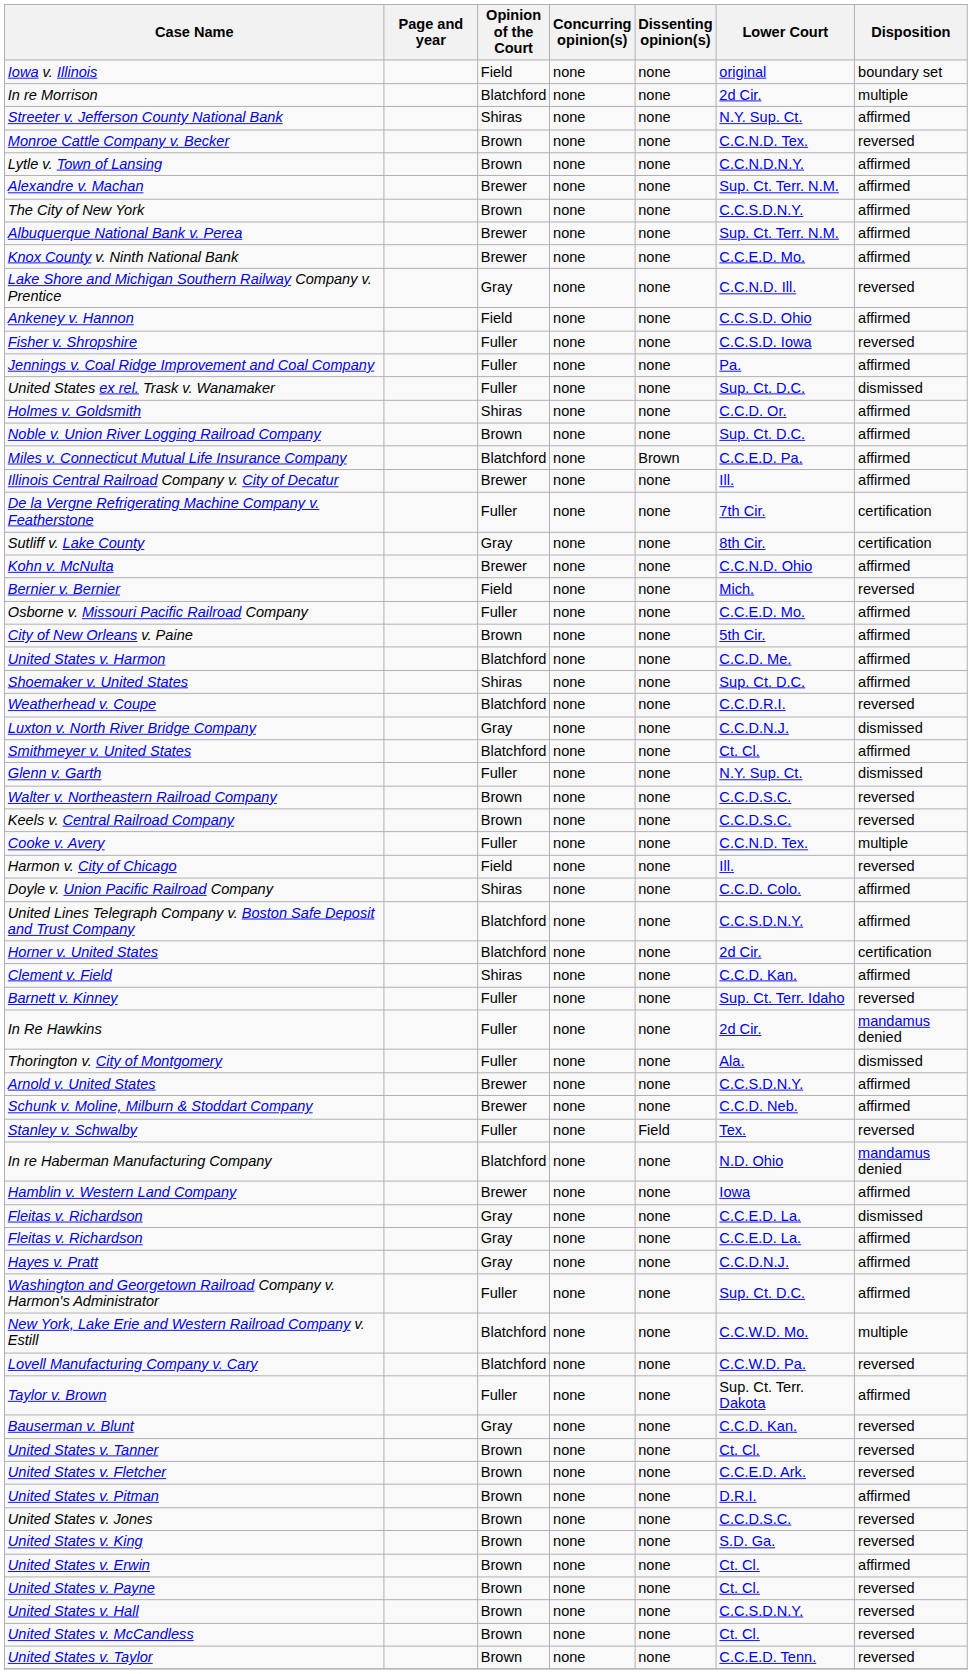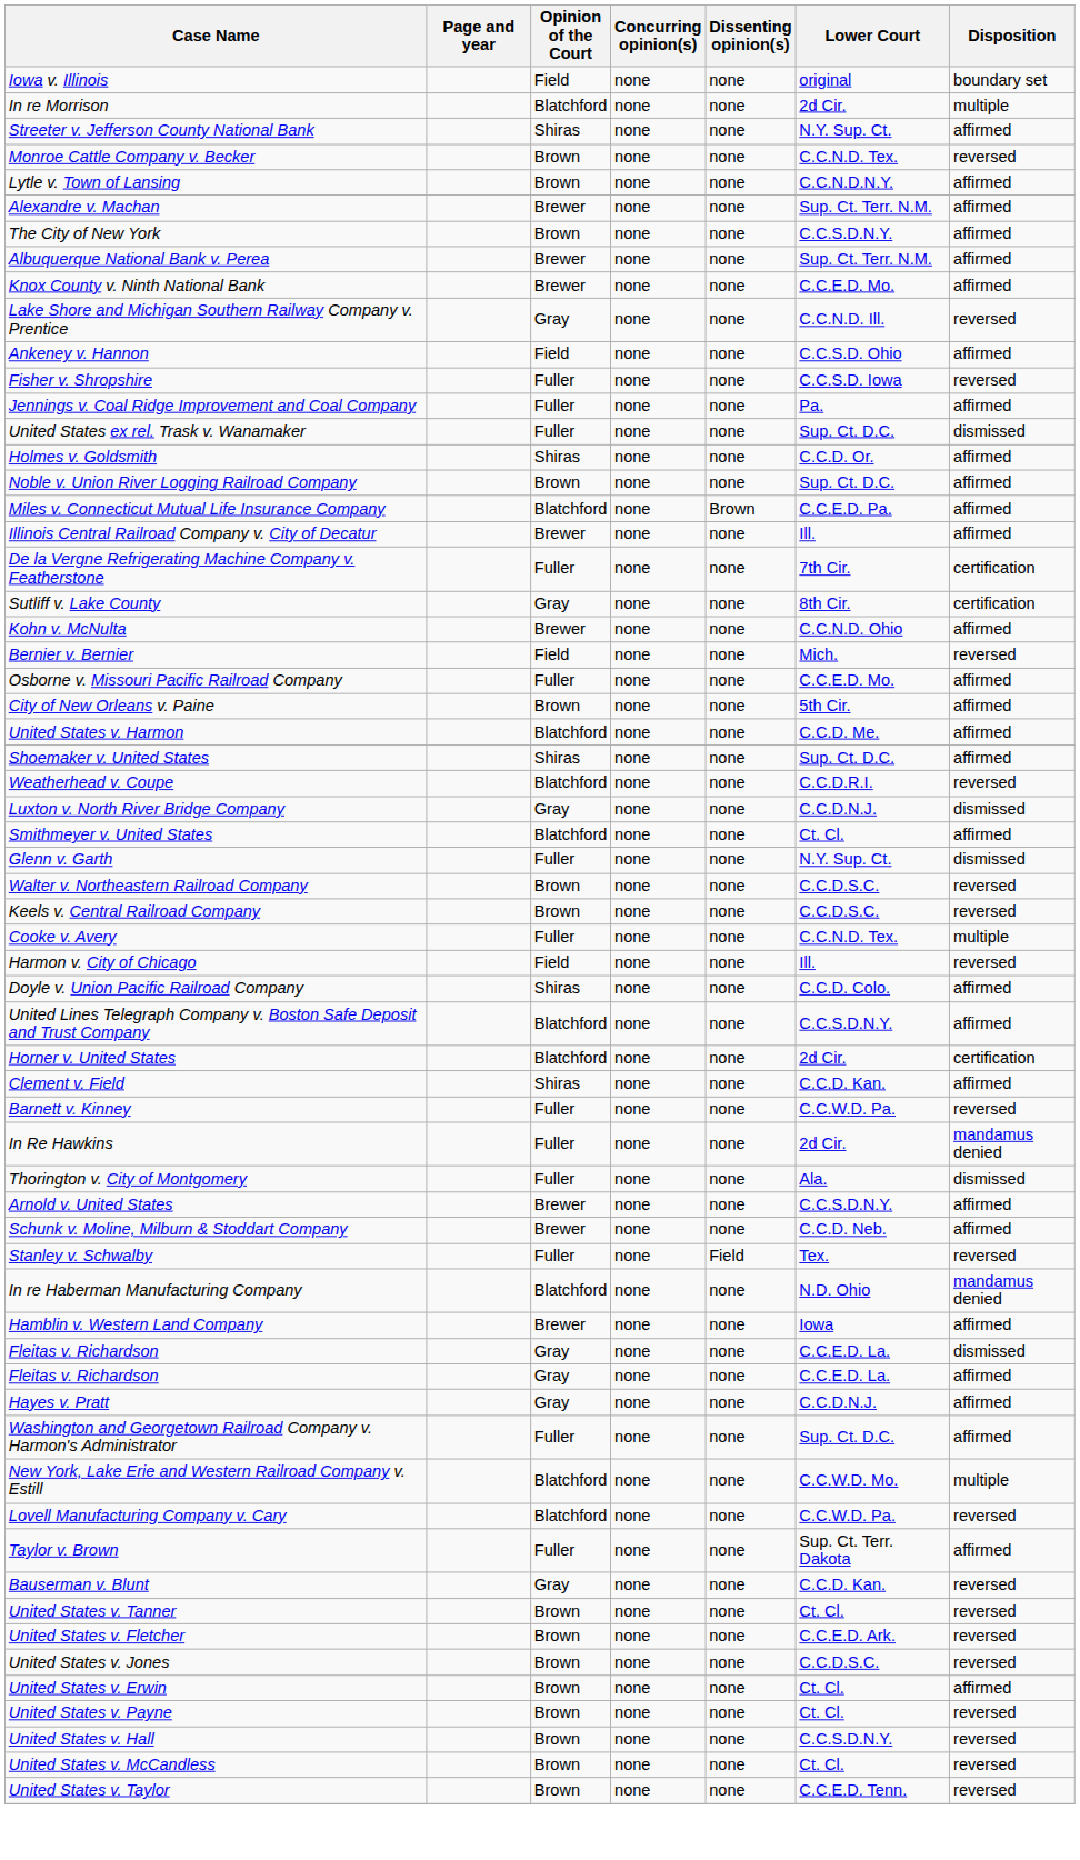 <table class="wikitable sortable">
 <tr>
 <th scope="col" style="width: 410px;">Case Name</th>
 <th scope="col" style="width: 95px;">Page and year</th>
 <th scope="col" style="width: 10px;">Opinion of the Court</th>
 <th scope="col" style="width: 10px;">Concurring opinion(s)</th>
 <th scope="col" style="width: 10px;">Dissenting opinion(s)</th>
 <th scope="col" style="width: 145px;">Lower Court</th>
 <th scope="col" style="width: 116px;">Disposition</th>
 </tr>
 <tr>
 <td><em><a href='#'>Iowa</a> v. <a href='#'>Illinois</a></em></td>
 <td align="right"></td>
 <td>Field</td>
 <td>none</td>
 <td>none</td>
 <td><a href='#'>original</a></td>
 <td>boundary set</td>
 </tr>
 <tr>
 <td><em>In re Morrison</em></td>
 <td align="right"></td>
 <td>Blatchford</td>
 <td>none</td>
 <td>none</td>
 <td><a href='#'>2d Cir.</a></td>
 <td>multiple</td>
 </tr>
 <tr>
 <td><em><a href='#'>Streeter v. Jefferson County National Bank</a></em></td>
 <td align="right"></td>
 <td>Shiras</td>
 <td>none</td>
 <td>none</td>
 <td><a href='#'>N.Y. Sup. Ct.</a></td>
 <td>affirmed</td>
 </tr>
 <tr>
 <td><em><a href='#'>Monroe Cattle Company v. Becker</a></em></td>
 <td align="right"></td>
 <td>Brown</td>
 <td>none</td>
 <td>none</td>
 <td><a href='#'>C.C.N.D. Tex.</a></td>
 <td>reversed</td>
 </tr>
 <tr>
 <td><em>Lytle v. <a href='#'>Town of Lansing</a></em></td>
 <td align="right"></td>
 <td>Brown</td>
 <td>none</td>
 <td>none</td>
 <td><a href='#'>C.C.N.D.N.Y.</a></td>
 <td>affirmed</td>
 </tr>
 <tr>
 <td><em><a href='#'>Alexandre v. Machan</a></em></td>
 <td align="right"></td>
 <td>Brewer</td>
 <td>none</td>
 <td>none</td>
 <td><a href='#'>Sup. Ct. Terr. N.M.</a></td>
 <td>affirmed</td>
 </tr>
 <tr>
 <td><em>The City of New York</em></td>
 <td align="right"></td>
 <td>Brown</td>
 <td>none</td>
 <td>none</td>
 <td><a href='#'>C.C.S.D.N.Y.</a></td>
 <td>affirmed</td>
 </tr>
 <tr>
 <td><em><a href='#'>Albuquerque National Bank v. Perea</a></em></td>
 <td align="right"></td>
 <td>Brewer</td>
 <td>none</td>
 <td>none</td>
 <td><a href='#'>Sup. Ct. Terr. N.M.</a></td>
 <td>affirmed</td>
 </tr>
 <tr>
 <td><em><a href='#'>Knox County</a> v. Ninth National Bank</em></td>
 <td align="right"></td>
 <td>Brewer</td>
 <td>none</td>
 <td>none</td>
 <td><a href='#'>C.C.E.D. Mo.</a></td>
 <td>affirmed</td>
 </tr>
 <tr>
 <td><em><a href='#'>Lake Shore and Michigan Southern Railway</a> Company v. Prentice</em></td>
 <td align="right"></td>
 <td>Gray</td>
 <td>none</td>
 <td>none</td>
 <td><a href='#'>C.C.N.D. Ill.</a></td>
 <td>reversed</td>
 </tr>
 <tr>
 <td><em><a href='#'>Ankeney v. Hannon</a></em></td>
 <td align="right"></td>
 <td>Field</td>
 <td>none</td>
 <td>none</td>
 <td><a href='#'>C.C.S.D. Ohio</a></td>
 <td>affirmed</td>
 </tr>
 <tr>
 <td><em><a href='#'>Fisher v. Shropshire</a></em></td>
 <td align="right"></td>
 <td>Fuller</td>
 <td>none</td>
 <td>none</td>
 <td><a href='#'>C.C.S.D. Iowa</a></td>
 <td>reversed</td>
 </tr>
 <tr>
 <td><em><a href='#'>Jennings v. Coal Ridge Improvement and Coal Company</a></em></td>
 <td align="right"></td>
 <td>Fuller</td>
 <td>none</td>
 <td>none</td>
 <td><a href='#'>Pa.</a></td>
 <td>affirmed</td>
 </tr>
 <tr>
 <td><em>United States <a href='#'>ex rel.</a> Trask v. Wanamaker</em></td>
 <td align="right"></td>
 <td>Fuller</td>
 <td>none</td>
 <td>none</td>
 <td><a href='#'>Sup. Ct. D.C.</a></td>
 <td>dismissed</td>
 </tr>
 <tr>
 <td><em><a href='#'>Holmes v. Goldsmith</a></em></td>
 <td align="right"></td>
 <td>Shiras</td>
 <td>none</td>
 <td>none</td>
 <td><a href='#'>C.C.D. Or.</a></td>
 <td>affirmed</td>
 </tr>
 <tr>
 <td><em><a href='#'>Noble v. Union River Logging Railroad Company</a></em></td>
 <td align="right"></td>
 <td>Brown</td>
 <td>none</td>
 <td>none</td>
 <td><a href='#'>Sup. Ct. D.C.</a></td>
 <td>affirmed</td>
 </tr>
 <tr>
 <td><em><a href='#'>Miles v. Connecticut Mutual Life Insurance Company</a></em></td>
 <td align="right"></td>
 <td>Blatchford</td>
 <td>none</td>
 <td>Brown</td>
 <td><a href='#'>C.C.E.D. Pa.</a></td>
 <td>affirmed</td>
 </tr>
 <tr>
 <td><em><a href='#'>Illinois Central Railroad</a> Company v. <a href='#'>City of Decatur</a></em></td>
 <td align="right"></td>
 <td>Brewer</td>
 <td>none</td>
 <td>none</td>
 <td><a href='#'>Ill.</a></td>
 <td>affirmed</td>
 </tr>
 <tr>
 <td><em><a href='#'>De la Vergne Refrigerating Machine Company v. Featherstone</a></em></td>
 <td align="right"></td>
 <td>Fuller</td>
 <td>none</td>
 <td>none</td>
 <td><a href='#'>7th Cir.</a></td>
 <td>certification</td>
 </tr>
 <tr>
 <td><em>Sutliff v. <a href='#'>Lake County</a></em></td>
 <td align="right"></td>
 <td>Gray</td>
 <td>none</td>
 <td>none</td>
 <td><a href='#'>8th Cir.</a></td>
 <td>certification</td>
 </tr>
 <tr>
 <td><em><a href='#'>Kohn v. McNulta</a></em></td>
 <td align="right"></td>
 <td>Brewer</td>
 <td>none</td>
 <td>none</td>
 <td><a href='#'>C.C.N.D. Ohio</a></td>
 <td>affirmed</td>
 </tr>
 <tr>
 <td><em><a href='#'>Bernier v. Bernier</a></em></td>
 <td align="right"></td>
 <td>Field</td>
 <td>none</td>
 <td>none</td>
 <td><a href='#'>Mich.</a></td>
 <td>reversed</td>
 </tr>
 <tr>
 <td><em>Osborne v. <a href='#'>Missouri Pacific Railroad</a> Company</em></td>
 <td align="right"></td>
 <td>Fuller</td>
 <td>none</td>
 <td>none</td>
 <td><a href='#'>C.C.E.D. Mo.</a></td>
 <td>affirmed</td>
 </tr>
 <tr>
 <td><em><a href='#'>City of New Orleans</a> v. Paine</em></td>
 <td align="right"></td>
 <td>Brown</td>
 <td>none</td>
 <td>none</td>
 <td><a href='#'>5th Cir.</a></td>
 <td>affirmed</td>
 </tr>
 <tr>
 <td><em><a href='#'>United States v. Harmon</a></em></td>
 <td align="right"></td>
 <td>Blatchford</td>
 <td>none</td>
 <td>none</td>
 <td><a href='#'>C.C.D. Me.</a></td>
 <td>affirmed</td>
 </tr>
 <tr>
 <td><em><a href='#'>Shoemaker v. United States</a></em></td>
 <td align="right"></td>
 <td>Shiras</td>
 <td>none</td>
 <td>none</td>
 <td><a href='#'>Sup. Ct. D.C.</a></td>
 <td>affirmed</td>
 </tr>
 <tr>
 <td><em><a href='#'>Weatherhead v. Coupe</a></em></td>
 <td align="right"></td>
 <td>Blatchford</td>
 <td>none</td>
 <td>none</td>
 <td><a href='#'>C.C.D.R.I.</a></td>
 <td>reversed</td>
 </tr>
 <tr>
 <td><em><a href='#'>Luxton v. North River Bridge Company</a></em></td>
 <td align="right"></td>
 <td>Gray</td>
 <td>none</td>
 <td>none</td>
 <td><a href='#'>C.C.D.N.J.</a></td>
 <td>dismissed</td>
 </tr>
 <tr>
 <td><em><a href='#'>Smithmeyer v. United States</a></em></td>
 <td align="right"></td>
 <td>Blatchford</td>
 <td>none</td>
 <td>none</td>
 <td><a href='#'>Ct. Cl.</a></td>
 <td>affirmed</td>
 </tr>
 <tr>
 <td><em><a href='#'>Glenn v. Garth</a></em></td>
 <td align="right"></td>
 <td>Fuller</td>
 <td>none</td>
 <td>none</td>
 <td><a href='#'>N.Y. Sup. Ct.</a></td>
 <td>dismissed</td>
 </tr>
 <tr>
 <td><em><a href='#'>Walter v. Northeastern Railroad Company</a></em></td>
 <td align="right"></td>
 <td>Brown</td>
 <td>none</td>
 <td>none</td>
 <td><a href='#'>C.C.D.S.C.</a></td>
 <td>reversed</td>
 </tr>
 <tr>
 <td><em>Keels v. <a href='#'>Central Railroad Company</a></em></td>
 <td align="right"></td>
 <td>Brown</td>
 <td>none</td>
 <td>none</td>
 <td><a href='#'>C.C.D.S.C.</a></td>
 <td>reversed</td>
 </tr>
 <tr>
 <td><em><a href='#'>Cooke v. Avery</a></em></td>
 <td align="right"></td>
 <td>Fuller</td>
 <td>none</td>
 <td>none</td>
 <td><a href='#'>C.C.N.D. Tex.</a></td>
 <td>multiple</td>
 </tr>
 <tr>
 <td><em>Harmon v. <a href='#'>City of Chicago</a></em></td>
 <td align="right"></td>
 <td>Field</td>
 <td>none</td>
 <td>none</td>
 <td><a href='#'>Ill.</a></td>
 <td>reversed</td>
 </tr>
 <tr>
 <td><em>Doyle v. <a href='#'>Union Pacific Railroad</a> Company</em></td>
 <td align="right"></td>
 <td>Shiras</td>
 <td>none</td>
 <td>none</td>
 <td><a href='#'>C.C.D. Colo.</a></td>
 <td>affirmed</td>
 </tr>
 <tr>
 <td><em>United Lines Telegraph Company v. <a href='#'>Boston Safe Deposit and Trust Company</a></em></td>
 <td align="right"></td>
 <td>Blatchford</td>
 <td>none</td>
 <td>none</td>
 <td><a href='#'>C.C.S.D.N.Y.</a></td>
 <td>affirmed</td>
 </tr>
 <tr>
 <td><em><a href='#'>Horner v. United States</a></em></td>
 <td align="right"></td>
 <td>Blatchford</td>
 <td>none</td>
 <td>none</td>
 <td><a href='#'>2d Cir.</a></td>
 <td>certification</td>
 </tr>
 <tr>
 <td><em><a href='#'>Clement v. Field</a></em></td>
 <td align="right"></td>
 <td>Shiras</td>
 <td>none</td>
 <td>none</td>
 <td><a href='#'>C.C.D. Kan.</a></td>
 <td>affirmed</td>
 </tr>
 <tr>
 <td><em><a href='#'>Barnett v. Kinney</a></em></td>
 <td align="right"></td>
 <td>Fuller</td>
 <td>none</td>
 <td>none</td>
-<td><a href='#'>Sup. Ct. Terr. Idaho</a></td>
+<td><a href='#'>C.C.W.D. Pa.</a></td>
 <td>reversed</td>
 </tr>
 <tr>
 <td><em>In Re Hawkins</em></td>
 <td align="right"></td>
 <td>Fuller</td>
 <td>none</td>
 <td>none</td>
 <td><a href='#'>2d Cir.</a></td>
 <td><a href='#'>mandamus</a> denied</td>
 </tr>
 <tr>
 <td><em>Thorington v. <a href='#'>City of Montgomery</a></em></td>
 <td align="right"></td>
 <td>Fuller</td>
 <td>none</td>
 <td>none</td>
 <td><a href='#'>Ala.</a></td>
 <td>dismissed</td>
 </tr>
 <tr>
 <td><em><a href='#'>Arnold v. United States</a></em></td>
 <td align="right"></td>
 <td>Brewer</td>
 <td>none</td>
 <td>none</td>
 <td><a href='#'>C.C.S.D.N.Y.</a></td>
 <td>affirmed</td>
 </tr>
 <tr>
 <td><em><a href='#'>Schunk v. Moline, Milburn & Stoddart Company</a></em></td>
 <td align="right"></td>
 <td>Brewer</td>
 <td>none</td>
 <td>none</td>
 <td><a href='#'>C.C.D. Neb.</a></td>
 <td>affirmed</td>
 </tr>
 <tr>
 <td><em><a href='#'>Stanley v. Schwalby</a></em></td>
 <td align="right"></td>
 <td>Fuller</td>
 <td>none</td>
 <td>Field</td>
 <td><a href='#'>Tex.</a></td>
 <td>reversed</td>
 </tr>
 <tr>
 <td><em>In re Haberman Manufacturing Company</em></td>
 <td align="right"></td>
 <td>Blatchford</td>
 <td>none</td>
 <td>none</td>
 <td><a href='#'>N.D. Ohio</a></td>
 <td><a href='#'>mandamus</a> denied</td>
 </tr>
 <tr>
 <td><em><a href='#'>Hamblin v. Western Land Company</a></em></td>
 <td align="right"></td>
 <td>Brewer</td>
 <td>none</td>
 <td>none</td>
 <td><a href='#'>Iowa</a></td>
 <td>affirmed</td>
 </tr>
 <tr>
 <td><em><a href='#'>Fleitas v. Richardson</a></em></td>
 <td align="right"></td>
 <td>Gray</td>
 <td>none</td>
 <td>none</td>
 <td><a href='#'>C.C.E.D. La.</a></td>
 <td>dismissed</td>
 </tr>
 <tr>
 <td><em><a href='#'>Fleitas v. Richardson</a></em></td>
 <td align="right"></td>
 <td>Gray</td>
 <td>none</td>
 <td>none</td>
 <td><a href='#'>C.C.E.D. La.</a></td>
 <td>affirmed</td>
 </tr>
 <tr>
 <td><em><a href='#'>Hayes v. Pratt</a></em></td>
 <td align="right"></td>
 <td>Gray</td>
 <td>none</td>
 <td>none</td>
 <td><a href='#'>C.C.D.N.J.</a></td>
 <td>affirmed</td>
 </tr>
 <tr>
 <td><em><a href='#'>Washington and Georgetown Railroad</a> Company v. Harmon's Administrator</em></td>
 <td align="right"></td>
 <td>Fuller</td>
 <td>none</td>
 <td>none</td>
 <td><a href='#'>Sup. Ct. D.C.</a></td>
 <td>affirmed</td>
 </tr>
 <tr>
 <td><em><a href='#'>New York, Lake Erie and Western Railroad Company</a> v. Estill</em></td>
 <td align="right"></td>
 <td>Blatchford</td>
 <td>none</td>
 <td>none</td>
 <td><a href='#'>C.C.W.D. Mo.</a></td>
 <td>multiple</td>
 </tr>
 <tr>
 <td><em><a href='#'>Lovell Manufacturing Company v. Cary</a></em></td>
 <td align="right"></td>
 <td>Blatchford</td>
 <td>none</td>
 <td>none</td>
 <td><a href='#'>C.C.W.D. Pa.</a></td>
 <td>reversed</td>
 </tr>
 <tr>
 <td><em><a href='#'>Taylor v. Brown</a></em></td>
 <td align="right"></td>
 <td>Fuller</td>
 <td>none</td>
 <td>none</td>
 <td>Sup. Ct. Terr. <a href='#'>Dakota</a></td>
 <td>affirmed</td>
 </tr>
 <tr>
 <td><em><a href='#'>Bauserman v. Blunt</a></em></td>
 <td align="right"></td>
 <td>Gray</td>
 <td>none</td>
 <td>none</td>
 <td><a href='#'>C.C.D. Kan.</a></td>
 <td>reversed</td>
 </tr>
 <tr>
 <td><em><a href='#'>United States v. Tanner</a></em></td>
 <td align="right"></td>
 <td>Brown</td>
 <td>none</td>
 <td>none</td>
 <td><a href='#'>Ct. Cl.</a></td>
 <td>reversed</td>
 </tr>
 <tr>
 <td><em><a href='#'>United States v. Fletcher</a></em></td>
 <td align="right"></td>
 <td>Brown</td>
 <td>none</td>
 <td>none</td>
 <td><a href='#'>C.C.E.D. Ark.</a></td>
 <td>reversed</td>
 </tr>
 <tr>
-<td><em><a href='#'>United States v. Pitman</a></em></td>
-<td align="right"></td>
-<td>Brown</td>
-<td>none</td>
-<td>none</td>
-<td><a href='#'>D.R.I.</a></td>
-<td>affirmed</td>
-</tr>
-<tr>
 <td><em>United States v. Jones</em></td>
 <td align="right"></td>
 <td>Brown</td>
 <td>none</td>
 <td>none</td>
 <td><a href='#'>C.C.D.S.C.</a></td>
-<td>reversed</td>
-</tr>
-<tr>
-<td><em><a href='#'>United States v. King</a></em></td>
-<td align="right"></td>
-<td>Brown</td>
-<td>none</td>
-<td>none</td>
-<td><a href='#'>S.D. Ga.</a></td>
 <td>reversed</td>
 </tr>
 <tr>
 <td><em><a href='#'>United States v. Erwin</a></em></td>
 <td align="right"></td>
 <td>Brown</td>
 <td>none</td>
 <td>none</td>
 <td><a href='#'>Ct. Cl.</a></td>
 <td>affirmed</td>
 </tr>
 <tr>
 <td><em><a href='#'>United States v. Payne</a></em></td>
 <td align="right"></td>
 <td>Brown</td>
 <td>none</td>
 <td>none</td>
 <td><a href='#'>Ct. Cl.</a></td>
 <td>reversed</td>
 </tr>
 <tr>
 <td><em><a href='#'>United States v. Hall</a></em></td>
 <td align="right"></td>
 <td>Brown</td>
 <td>none</td>
 <td>none</td>
 <td><a href='#'>C.C.S.D.N.Y.</a></td>
 <td>reversed</td>
 </tr>
 <tr>
 <td><em><a href='#'>United States v. McCandless</a></em></td>
 <td align="right"></td>
 <td>Brown</td>
 <td>none</td>
 <td>none</td>
 <td><a href='#'>Ct. Cl.</a></td>
 <td>reversed</td>
 </tr>
 <tr>
 <td><em><a href='#'>United States v. Taylor</a></em></td>
 <td align="right"></td>
 <td>Brown</td>
 <td>none</td>
 <td>none</td>
 <td><a href='#'>C.C.E.D. Tenn.</a></td>
 <td>reversed</td>
 </tr>
 <tr>
 </tr>
 </table>
